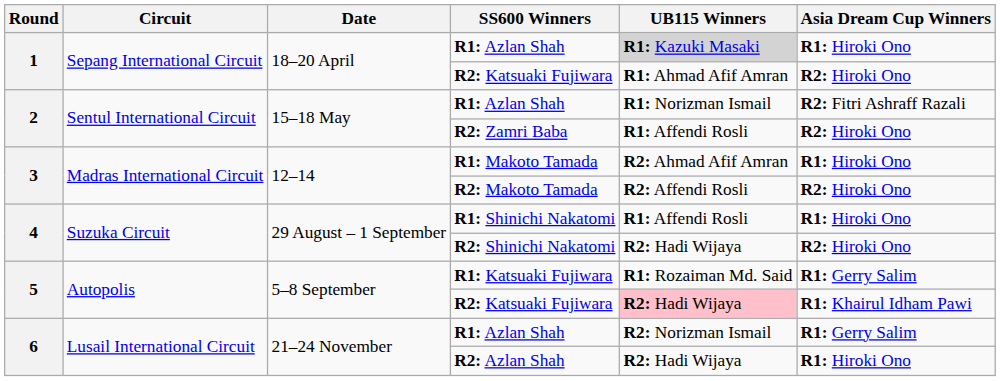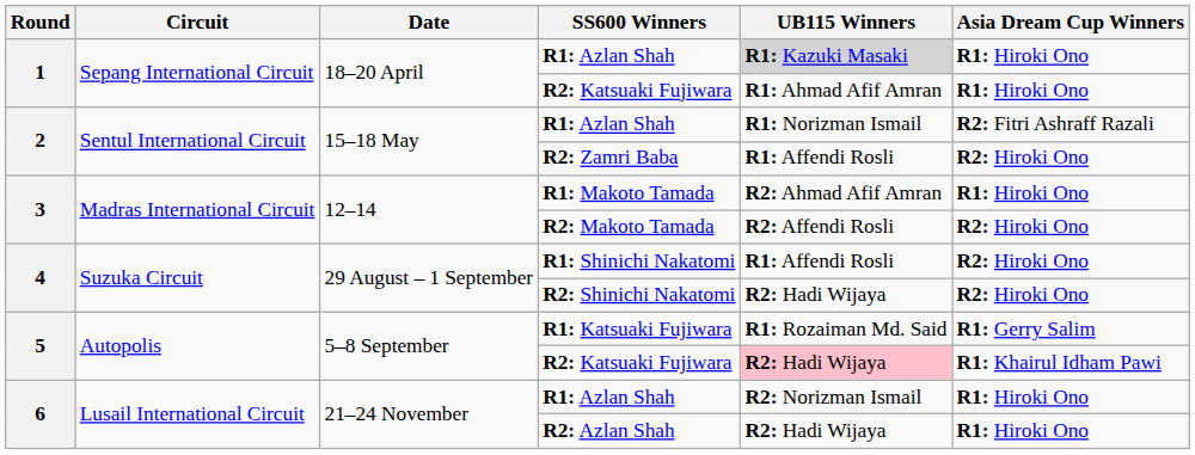 <table class="wikitable" style="font-size: 85%">
 <tr>
 <th>Round</th>
 <th>Circuit</th>
 <th>Date</th>
 <th>SS600 Winners</th>
 <th>UB115 Winners</th>
 <th>Asia Dream Cup Winners</th>
 </tr>
 <tr>
 <th rowspan="2">1</th>
 <td rowspan="2"> <a href='#'>Sepang International Circuit</a></td>
 <td rowspan="2">18–20 April</td>
 <td><strong>R1:</strong>  <a href='#'>Azlan Shah</a></td>
 <td style="background: lightgrey;"><strong>R1:</strong>  <a href='#'>Kazuki Masaki</a></td>
 <td><strong>R1:</strong>  <a href='#'>Hiroki Ono</a></td>
 </tr>
 <tr>
 <td><strong>R2:</strong>  <a href='#'>Katsuaki Fujiwara</a></td>
 <td><strong>R1:</strong>  Ahmad Afif Amran</td>
-<td><strong>R2:</strong>  <a href='#'>Hiroki Ono</a></td>
+<td><strong>R1:</strong>  <a href='#'>Hiroki Ono</a></td>
 </tr>
 <tr>
 <th rowspan="2">2</th>
 <td rowspan="2"> <a href='#'>Sentul International Circuit</a></td>
 <td rowspan="2">15–18 May</td>
 <td><strong>R1:</strong>  <a href='#'>Azlan Shah</a></td>
 <td><strong>R1:</strong>  Norizman Ismail</td>
 <td><strong>R2:</strong>  Fitri Ashraff Razali</td>
 </tr>
 <tr>
 <td><strong>R2:</strong>  <a href='#'>Zamri Baba</a></td>
 <td><strong>R1:</strong>  Affendi Rosli</td>
 <td><strong>R2:</strong>  <a href='#'>Hiroki Ono</a></td>
 </tr>
 <tr>
 <th rowspan="2">3</th>
 <td rowspan="2"> <a href='#'>Madras International Circuit</a></td>
 <td rowspan="2">12–14</td>
 <td><strong>R1:</strong>  <a href='#'>Makoto Tamada</a></td>
 <td><strong>R2:</strong>  Ahmad Afif Amran</td>
 <td><strong>R1:</strong>  <a href='#'>Hiroki Ono</a></td>
 </tr>
 <tr>
 <td><strong>R2:</strong>  <a href='#'>Makoto Tamada</a></td>
 <td><strong>R2:</strong>  Affendi Rosli</td>
 <td><strong>R2:</strong>  <a href='#'>Hiroki Ono</a></td>
 </tr>
 <tr>
 <th rowspan="2">4</th>
 <td rowspan="2"> <a href='#'>Suzuka Circuit</a></td>
 <td rowspan="2">29 August – 1 September</td>
 <td><strong>R1:</strong>  <a href='#'>Shinichi Nakatomi</a></td>
 <td><strong>R1:</strong>  Affendi Rosli</td>
-<td><strong>R1:</strong>  <a href='#'>Hiroki Ono</a></td>
+<td><strong>R2:</strong>  <a href='#'>Hiroki Ono</a></td>
 </tr>
 <tr>
 <td><strong>R2:</strong>  <a href='#'>Shinichi Nakatomi</a></td>
 <td><strong>R2:</strong>  Hadi Wijaya</td>
 <td><strong>R2:</strong>  <a href='#'>Hiroki Ono</a></td>
 </tr>
 <tr>
 <th rowspan="2">5</th>
 <td rowspan="2"> <a href='#'>Autopolis</a></td>
 <td rowspan="2">5–8 September</td>
 <td><strong>R1:</strong>  <a href='#'>Katsuaki Fujiwara</a></td>
 <td><strong>R1:</strong>  Rozaiman Md. Said</td>
 <td><strong>R1:</strong>  <a href='#'>Gerry Salim</a></td>
 </tr>
 <tr>
 <td><strong>R2:</strong>  <a href='#'>Katsuaki Fujiwara</a></td>
 <td style="background: pink;"><strong>R2:</strong>  Hadi Wijaya</td>
 <td><strong>R1:</strong>  <a href='#'>Khairul Idham Pawi</a></td>
 </tr>
 <tr>
 <th rowspan="2">6</th>
 <td rowspan="2"> <a href='#'>Lusail International Circuit</a></td>
 <td rowspan="2">21–24 November</td>
 <td><strong>R1:</strong>  <a href='#'>Azlan Shah</a></td>
 <td><strong>R2:</strong>  Norizman Ismail</td>
-<td><strong>R1:</strong>  <a href='#'>Gerry Salim</a></td>
+<td><strong>R1:</strong>  <a href='#'>Hiroki Ono</a></td>
 </tr>
 <tr>
 <td><strong>R2:</strong>  <a href='#'>Azlan Shah</a></td>
 <td><strong>R2:</strong>  Hadi Wijaya</td>
 <td><strong>R1:</strong>  <a href='#'>Hiroki Ono</a></td>
 </tr>
 </table>
